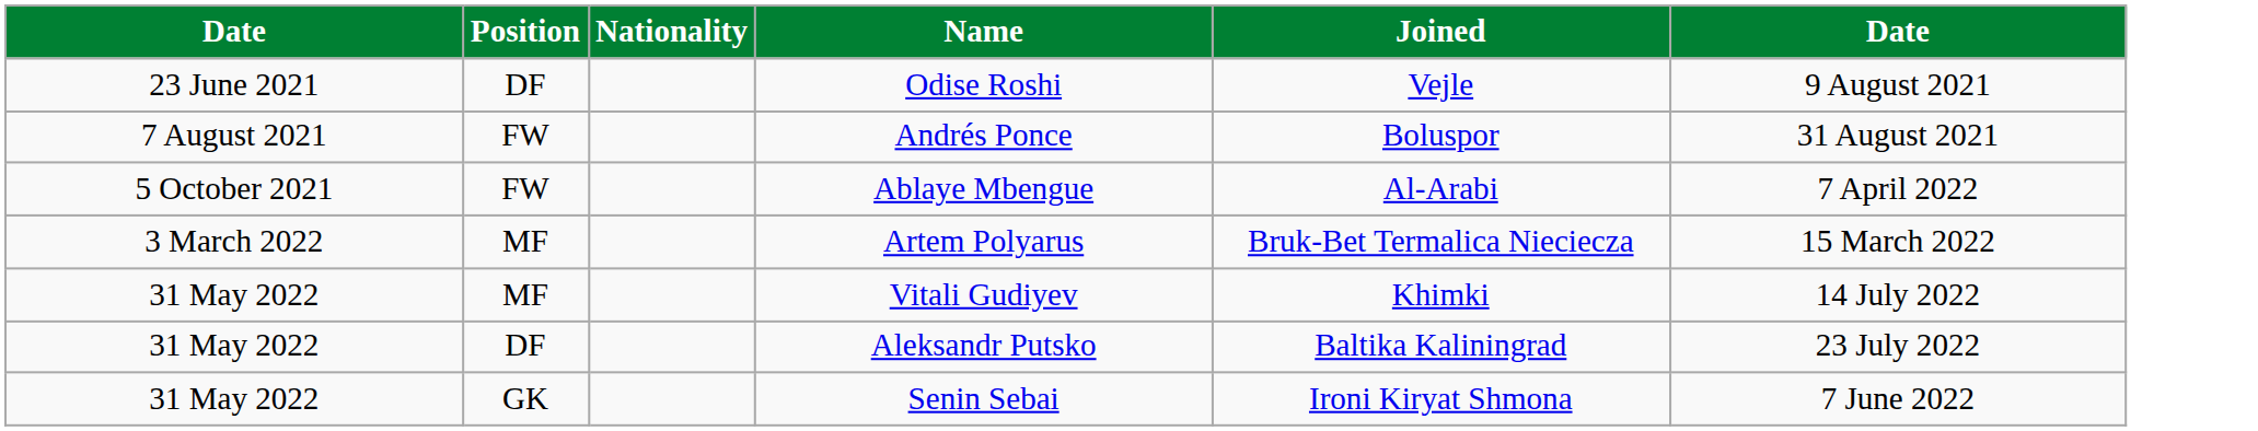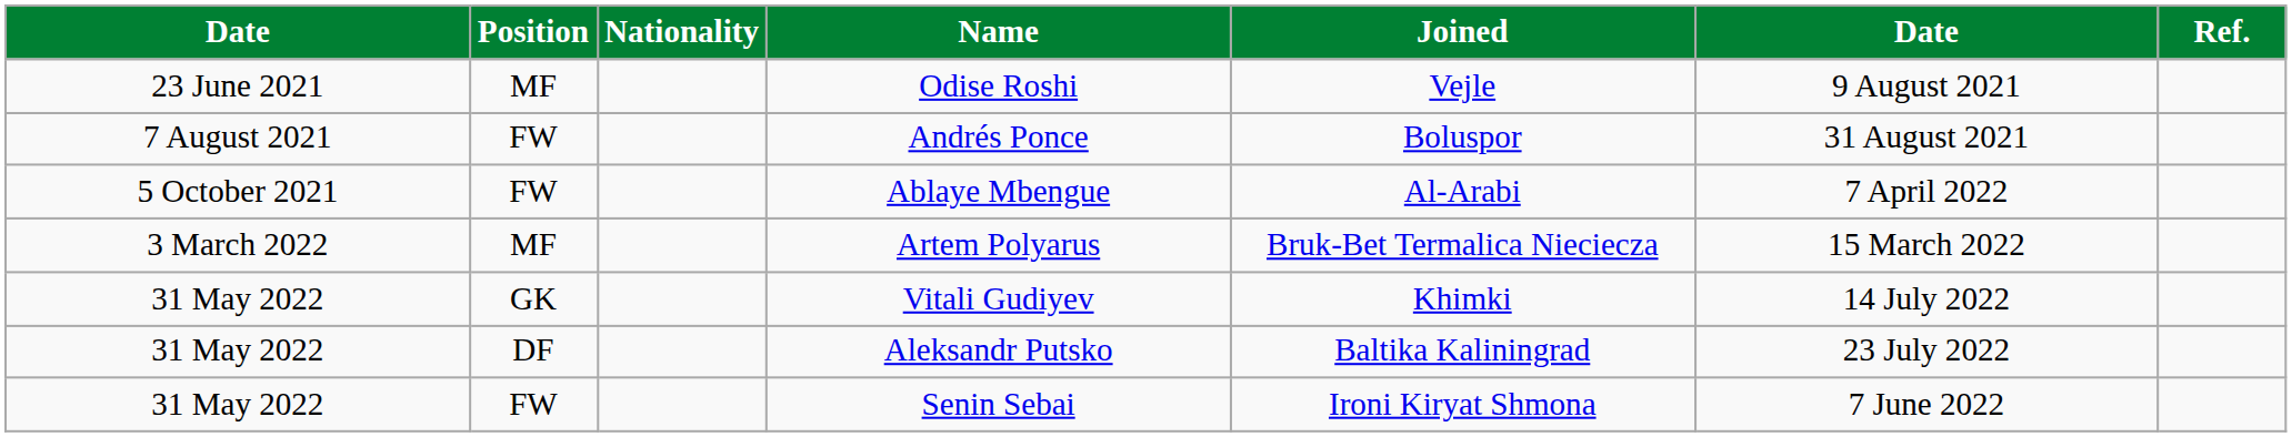 <table class="wikitable"  style="text-align:center; font-size:90%; ">
 <tr>
 <th style="background:#008033; color:white; width:200px;">Date</th>
 <th style="background:#008033; color:white; width:50px;">Position</th>
 <th style="background:#008033; color:white; width:50px;">Nationality</th>
 <th style="background:#008033; color:white; width:200px;">Name</th>
 <th style="background:#008033; color:white; width:200px;">Joined</th>
 <th style="background:#008033; color:white; width:200px;">Date</th>
+<th style="background:#008033; color:white; width:50px;">Ref.</th>
 </tr>
 <tr>
 <td>23 June 2021</td>
-<td>DF</td>
+<td>MF</td>
 <td></td>
 <td><a href='#'>Odise Roshi</a></td>
 <td><a href='#'>Vejle</a></td>
 <td>9 August 2021</td>
+<td></td>
 </tr>
 <tr>
 <td>7 August 2021</td>
 <td>FW</td>
 <td></td>
 <td><a href='#'>Andrés Ponce</a></td>
 <td><a href='#'>Boluspor</a></td>
 <td>31 August 2021</td>
+<td></td>
 </tr>
 <tr>
 <td>5 October 2021</td>
 <td>FW</td>
 <td></td>
 <td><a href='#'>Ablaye Mbengue</a></td>
 <td><a href='#'>Al-Arabi</a></td>
 <td>7 April 2022</td>
+<td></td>
 </tr>
 <tr>
 <td>3 March 2022</td>
 <td>MF</td>
 <td></td>
 <td><a href='#'>Artem Polyarus</a></td>
 <td><a href='#'>Bruk-Bet Termalica Nieciecza</a></td>
 <td>15 March 2022</td>
+<td></td>
 </tr>
 <tr>
 <td>31 May 2022</td>
-<td>MF</td>
+<td>GK</td>
 <td></td>
 <td><a href='#'>Vitali Gudiyev</a></td>
 <td><a href='#'>Khimki</a></td>
 <td>14 July 2022</td>
+<td></td>
 </tr>
 <tr>
 <td>31 May 2022</td>
 <td>DF</td>
 <td></td>
 <td><a href='#'>Aleksandr Putsko</a></td>
 <td><a href='#'>Baltika Kaliningrad</a></td>
 <td>23 July 2022</td>
+<td></td>
 </tr>
 <tr>
 <td>31 May 2022</td>
-<td>GK</td>
+<td>FW</td>
 <td></td>
 <td><a href='#'>Senin Sebai</a></td>
 <td><a href='#'>Ironi Kiryat Shmona</a></td>
 <td>7 June 2022</td>
+<td></td>
 </tr>
 </table>
